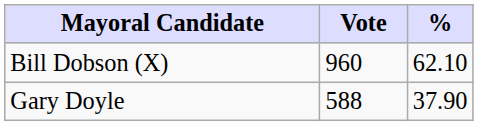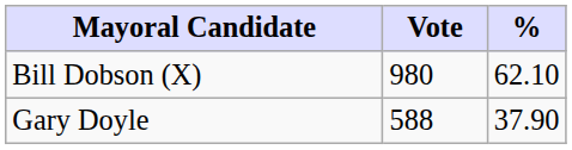 <table class="wikitable">
 <tr>
 <th style="background:#ddf; width:200px;">Mayoral Candidate </th>
 <th style="background:#ddf; width:50px;">Vote</th>
 <th style="background:#ddf; width:30px;">%</th>
 </tr>
 <tr>
 <td>Bill Dobson (X)</td>
-<td>960</td>
+<td>980</td>
 <td>62.10</td>
 </tr>
 <tr>
 <td>Gary Doyle</td>
 <td>588</td>
 <td>37.90</td>
 </tr>
 </table>
